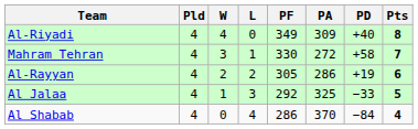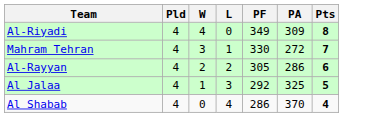 <table class="wikitable" style="text-align:center;">
 <tr>
 <th width=180>Team</th>
 <th width=25>Pld</th>
 <th width=25>W</th>
 <th width=25>L</th>
 <th width=35>PF</th>
 <th width=35>PA</th>
-<th width=35>PD</th>
 <th width=25>Pts</th>
 </tr>
 <tr bgcolor=#ccffcc>
 <td align="left"> <a href='#'>Al-Riyadi</a></td>
 <td>4</td>
 <td>4</td>
 <td>0</td>
 <td>349</td>
 <td>309</td>
-<td>+40</td>
 <td><strong>8</strong></td>
 </tr>
 <tr bgcolor=#ccffcc>
 <td align="left"> <a href='#'>Mahram Tehran</a></td>
 <td>4</td>
 <td>3</td>
 <td>1</td>
 <td>330</td>
 <td>272</td>
-<td>+58</td>
 <td><strong>7</strong></td>
 </tr>
 <tr bgcolor=#ccffcc>
 <td align="left"> <a href='#'>Al-Rayyan</a></td>
 <td>4</td>
 <td>2</td>
 <td>2</td>
 <td>305</td>
 <td>286</td>
-<td>+19</td>
 <td><strong>6</strong></td>
 </tr>
 <tr bgcolor=#ccffcc>
 <td align="left"> <a href='#'>Al Jalaa</a></td>
 <td>4</td>
 <td>1</td>
 <td>3</td>
 <td>292</td>
 <td>325</td>
-<td>−33</td>
 <td><strong>5</strong></td>
 </tr>
 <tr>
 <td align="left"> <a href='#'>Al Shabab</a></td>
 <td>4</td>
 <td>0</td>
 <td>4</td>
 <td>286</td>
 <td>370</td>
-<td>−84</td>
 <td><strong>4 </strong></td>
 </tr>
 </table>
